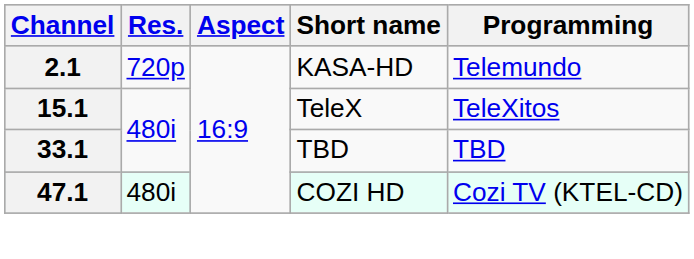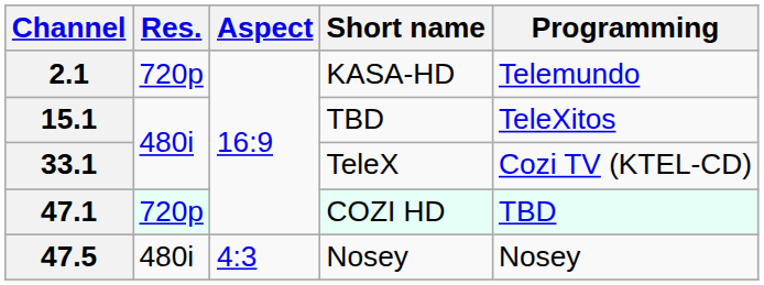 <table class="wikitable">
 <tr>
 <th scope = "col"><a href='#'>Channel</a></th>
 <th scope = "col"><a href='#'>Res.</a></th>
 <th scope = "col"><a href='#'>Aspect</a></th>
 <th scope = "col">Short name</th>
 <th scope = "col">Programming</th>
 </tr>
 <tr>
 <th scope = "row">2.1</th>
 <td><a href='#'>720p</a></td>
 <td rowspan=4><a href='#'>16:9</a></td>
 <td>KASA-HD</td>
 <td><a href='#'>Telemundo</a></td>
 </tr>
 <tr>
 <th scope = "row">15.1</th>
 <td rowspan=2><a href='#'>480i</a></td>
-<td>TeleX</td>
+<td>TBD</td>
 <td><a href='#'>TeleXitos</a></td>
 </tr>
 <tr>
 <th scope = "row">33.1</th>
-<td>TBD</td>
-<td><a href='#'>TBD</a></td>
+<td>TeleX</td>
+<td><a href='#'>Cozi TV</a> (KTEL-CD)</td>
 </tr>
 <tr style="background-color: #E6FFF7;">
 <th scope = "row">47.1</th>
+<td><a href='#'>720p</a></td>
+<td>COZI HD</td>
+<td><a href='#'>TBD</a></td>
+</tr>
+<tr>
+<th scope = "row">47.5</th>
 <td>480i</td>
-<td>COZI HD</td>
-<td><a href='#'>Cozi TV</a> (KTEL-CD)</td>
+<td><a href='#'>4:3</a></td>
+<td>Nosey</td>
+<td>Nosey</td>
 </tr>
 </table>
